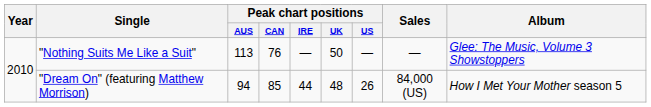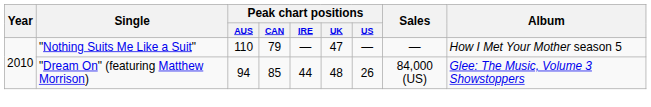 <table class="wikitable">
 <tr>
 <th rowspan="2">Year</th>
 <th rowspan="2">Single</th>
 <th colspan="5">Peak chart positions</th>
 <th rowspan="2">Sales</th>
 <th rowspan="2">Album</th>
 </tr>
 <tr>
 <th style="width:3em;font-size:75%;"><a href='#'>AUS</a></th>
 <th style="width:3em;font-size:75%;"><a href='#'>CAN</a></th>
 <th style="width:3em;font-size:75%;"><a href='#'>IRE</a></th>
 <th style="width:3em;font-size:75%;"><a href='#'>UK</a></th>
 <th style="width:3em;font-size:75%;"><a href='#'>US</a></th>
 </tr>
 <tr>
 <td rowspan="2">2010</td>
 <td>"<a href='#'>Nothing Suits Me Like a Suit</a>"</td>
-<td style="text-align:center;">113</td>
-<td style="text-align:center;">76</td>
+<td style="text-align:center;">110</td>
+<td style="text-align:center;">79</td>
 <td style="text-align:center;">—</td>
-<td style="text-align:center;">50</td>
+<td style="text-align:center;">47</td>
 <td style="text-align:center;">—</td>
 <td style="text-align:center;">—</td>
-<td><em><a href='#'>Glee: The Music, Volume 3 Showstoppers</a></em></td>
+<td><em>How I Met Your Mother</em> season 5</td>
 </tr>
 <tr>
 <td>"<a href='#'>Dream On</a>" (featuring <a href='#'>Matthew Morrison</a>)</td>
 <td style="text-align:center;">94</td>
 <td style="text-align:center;">85</td>
 <td style="text-align:center;">44</td>
 <td style="text-align:center;">48</td>
 <td style="text-align:center;">26</td>
 <td style="text-align:center;">84,000 (US)</td>
-<td><em>How I Met Your Mother</em> season 5</td>
+<td><em><a href='#'>Glee: The Music, Volume 3 Showstoppers</a></em></td>
 </tr>
 </table>
